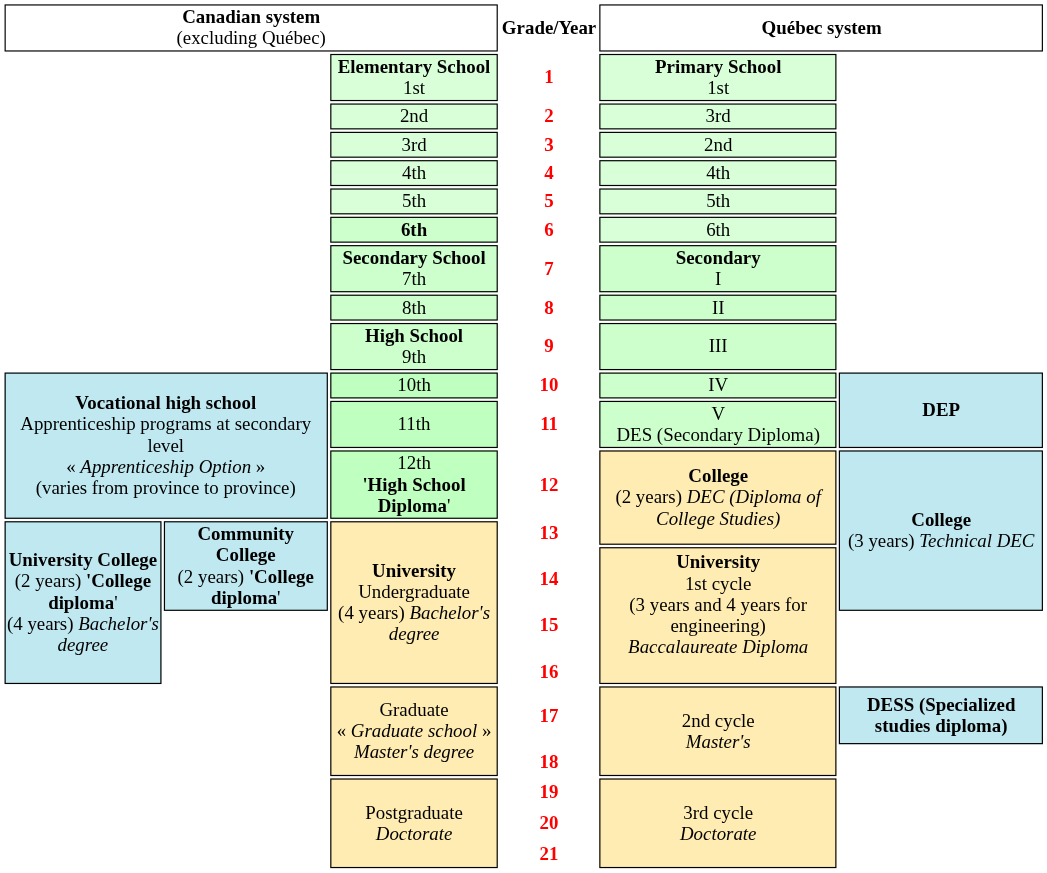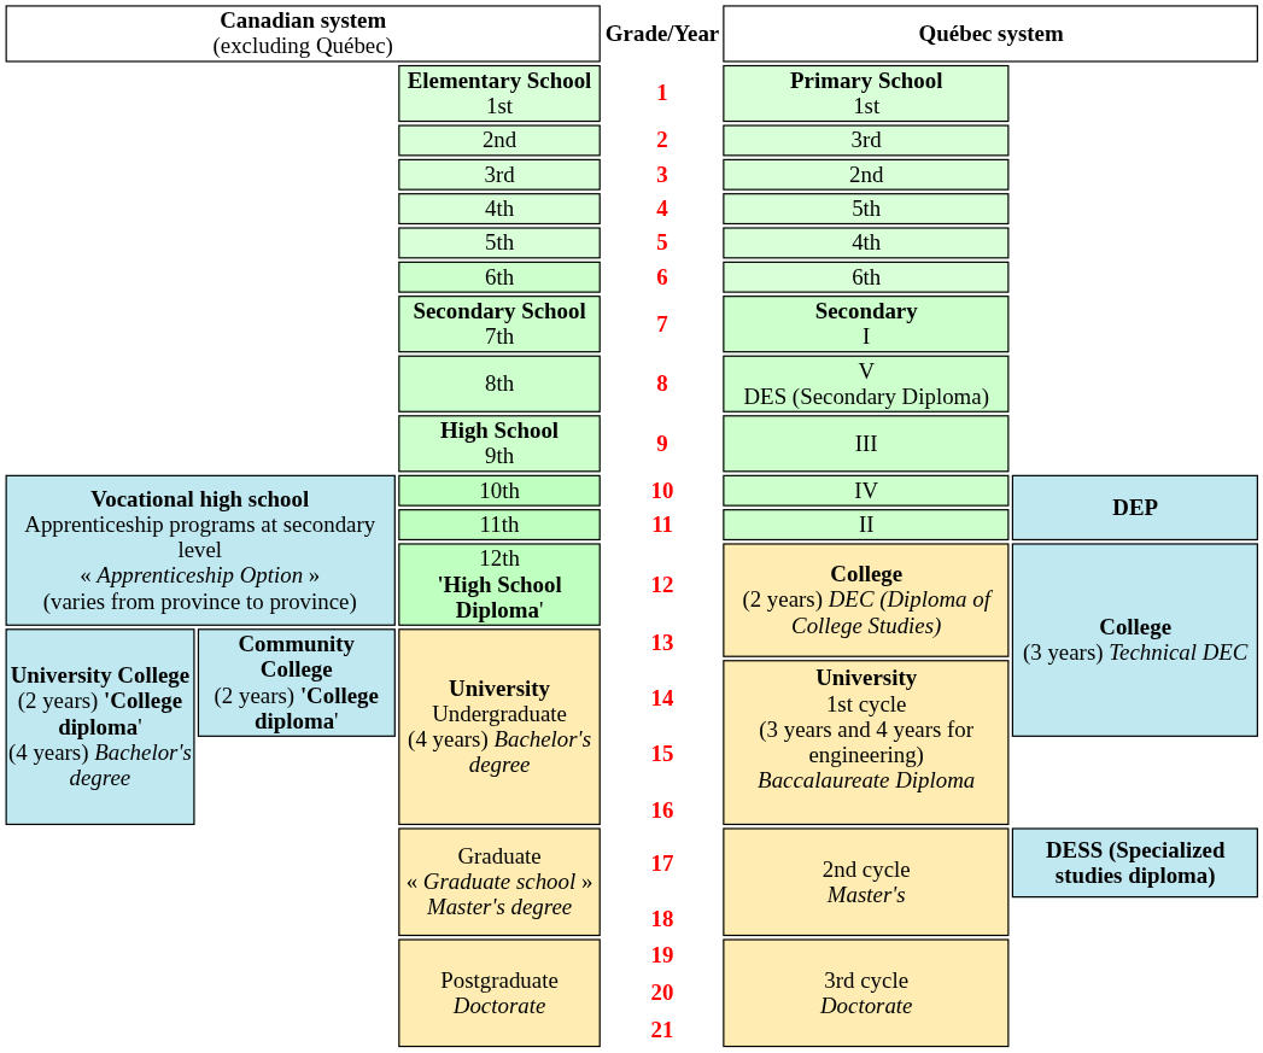 <table align="center" style="text-align:center; width:70%; ">
 <tr>
 <td style="border:1px solid black;" colspan="3"><strong>Canadian system</strong> <br> (excluding Québec)</td>
 <td><strong>Grade/Year</strong></td>
 <td colspan="2" style="border:1px solid black;"><strong>Québec system</strong></td>
 </tr>
 <tr>
 <td rowspan="9"></td>
 <td rowspan="9"></td>
 <td style="border:1px solid black;" bgcolor=#d9ffd9><strong>Elementary School</strong> <br>  1st</td>
 <td style="color: red"><strong>1</strong></td>
 <td style="border:1px solid black;" bgcolor=#d9ffd9><strong>Primary School</strong> <br> 1st</td>
 <td rowspan="9"></td>
 </tr>
 <tr>
 <td style="border:1px solid black;" bgcolor=#d9ffd9>2nd</td>
 <td style="color: red"><strong>2</strong></td>
 <td style="border:1px solid black;" bgcolor=#d9ffd9>3rd</td>
 </tr>
 <tr>
 <td style="border:1px solid black;" bgcolor=#d9ffd9>3rd</td>
 <td style="color: red"><strong>3</strong></td>
 <td style="border:1px solid black;" bgcolor=#d9ffd9>2nd</td>
 </tr>
 <tr>
 <td style="border:1px solid black;" bgcolor=#d9ffd9>4th</td>
 <td style="color: red"><strong>4</strong></td>
-<td style="border:1px solid black;" bgcolor=#d9ffd9>4th</td>
+<td style="border:1px solid black;" bgcolor=#d9ffd9>5th</td>
 </tr>
 <tr>
 <td style="border:1px solid black;" bgcolor=#d9ffd9>5th</td>
 <td style="color: red"><strong>5</strong></td>
-<td style="border:1px solid black;" bgcolor=#d9ffd9>5th</td>
+<td style="border:1px solid black;" bgcolor=#d9ffd9>4th</td>
 </tr>
 <tr>
-<td style="border:1px solid black;" bgcolor=#ccffcc><strong>6th</strong></td>
+<td style="border:1px solid black;" bgcolor=#ccffcc>6th</td>
 <td style="color: red"><strong>6</strong></td>
 <td style="border:1px solid black;" bgcolor=#d9ffd9>6th</td>
 </tr>
 <tr>
 <td style="border:1px solid black;" bgcolor=#ccffcc><strong>Secondary School</strong> <br> 7th</td>
 <td style="color: red"><strong>7</strong></td>
 <td style="border:1px solid black;" bgcolor=#ccffcc><strong>Secondary</strong> <br> I</td>
 </tr>
 <tr>
 <td style="border:1px solid black;" bgcolor=#ccffcc>8th</td>
 <td style="color: red"><strong>8</strong></td>
-<td style="border:1px solid black;" bgcolor=#ccffcc>II</td>
+<td style="border:1px solid black;" bgcolor=#ccffcc>V <br> DES (Secondary Diploma)</td>
 </tr>
 <tr>
 <td style="border:1px solid black;" bgcolor=#ccffcc><strong>High School</strong> <br> 9th</td>
 <td style="color: red"><strong>9</strong></td>
 <td style="border:1px solid black;" bgcolor=#ccffcc>III</td>
 </tr>
 <tr>
 <td style="border:1px solid black;" colspan="2" rowspan="3" bgcolor=#c0e8f0><strong>Vocational high school</strong> <br> Apprenticeship programs at secondary level <br> « <em>Apprenticeship Option</em> » <br> (varies from province to province)</td>
 <td style="border:1px solid black;" bgcolor=#bfffbf>10th</td>
 <td style="color: red"><strong>10</strong></td>
 <td style="border:1px solid black;" bgcolor=#ccffcc>IV</td>
 <td style="border:1px solid black;" rowspan="2" bgcolor=#c0e8f0><strong>DEP</strong></td>
 </tr>
 <tr>
 <td style="border:1px solid black;" bgcolor=#bfffbf>11th</td>
 <td style="color: red"><strong>11</strong></td>
-<td style="border:1px solid black;" bgcolor=#ccffcc>V <br> DES (Secondary Diploma)</td>
+<td style="border:1px solid black;" bgcolor=#ccffcc>II</td>
 </tr>
 <tr>
 <td style="border:1px solid black;" bgcolor=#bfffbf>12th <br> <strong>'High School<em> <br> </em>Diploma</strong>'</td>
 <td style="color: red"><strong>12</strong></td>
 <td style="border:1px solid black;" bgcolor=#FFECB2 rowspan="2"><strong>College</strong> <br> (2 years) <em>DEC (Diploma of College Studies)</em></td>
 <td style="border:1px solid black;" rowspan="3" bgcolor=#c0e8f0><strong>College</strong> <br> (3 years) <em>Technical DEC</em></td>
 </tr>
 <tr>
 <td style="border:1px solid black;" bgcolor=#c0e8f0 rowspan="4"><strong>University College</strong> <br> (2 years) <strong>'College diploma</strong>' <br> (4 years) <em>Bachelor's degree</em></td>
 <td style="border:1px solid black;" bgcolor=#c0e8f0 rowspan="2"><strong>Community College</strong> <br> (2 years) <strong>'College diploma</strong>'</td>
 <td style="border:1px solid black;" bgcolor=#FFECB2 rowspan="4"><strong>University</strong> <br> Undergraduate  <br> (4 years) <em>Bachelor's degree</em></td>
 <td style="color: red"><strong>13</strong></td>
 </tr>
 <tr>
 <td style="color: red"><strong>14</strong></td>
 <td style="border:1px solid black;" bgcolor=#FFECB2 rowspan="3"><strong>University</strong> <br> 1st cycle<br>(3 years and 4 years for engineering)<br><em>Baccalaureate Diploma</em><br> </td>
 </tr>
 <tr>
 <td rowspan="7"></td>
 <td style="color: red"><strong>15</strong></td>
 <td rowspan="2"></td>
 </tr>
 <tr>
 <td style="color: red"><br>  <strong>16</strong> <br></td>
 </tr>
 <tr>
 <td rowspan="4"></td>
 <td bgcolor=#FFECB2 style="border:1px solid black;" rowspan="2">Graduate <br> « <em>Graduate school</em> » <br> <em>Master's degree</em></td>
 <td style="color: red"><strong>17</strong></td>
 <td style="border:1px solid black;" bgcolor=#FFECB2 rowspan="2"><br>2nd cycle <br> <em>Master's</em><br> </td>
 <td style="border:1px solid black;" bgcolor=#c0e8f0><strong>DESS (Specialized studies diploma)</strong></td>
 </tr>
 <tr>
 <td style="color: red"><strong>18</strong></td>
 </tr>
 <tr>
 <td bgcolor=#FFECB2 rowspan="4" style="border:1px solid black;">Postgraduate <br> <em>Doctorate</em></td>
 <td style="color: red"><strong>19</strong></td>
 <td style="border:1px solid black;" bgcolor=#FFECB2 rowspan="4"><br>3rd cycle<br><em>Doctorate</em><br> </td>
 </tr>
 <tr>
 <td style="color: red"><strong>20</strong></td>
 </tr>
 <tr>
 <td rowspan="7"></td>
 <td style="color: red"><strong>21</strong></td>
 <td rowspan="2"></td>
 </tr>
 </table>
